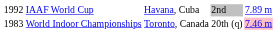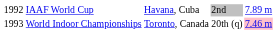 <table>
 <tr>
 <td>1992</td>
 <td><a href='#'>IAAF World Cup</a></td>
 <td><a href='#'>Havana</a>, Cuba</td>
 <td bgcolor=silver>2nd</td>
 <td><a href='#'>7.89 m</a></td>
 </tr>
 <tr>
-<td>1983</td>
+<td>1993</td>
 <td><a href='#'>World Indoor Championships</a></td>
 <td><a href='#'>Toronto</a>, Canada</td>
 <td>20th (q)</td>
 <td style="background: pink;"><a href='#'>7.46 m</a></td>
 </tr>
 </table>
